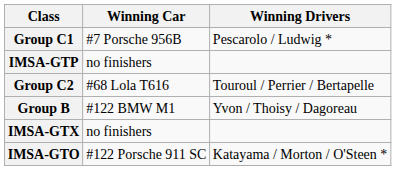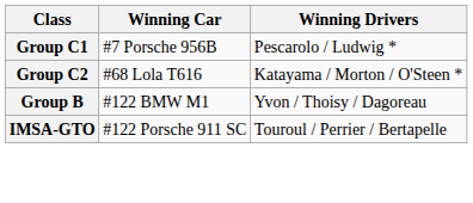 <table class="wikitable" style="font-size: 95%">
 <tr>
 <th>Class</th>
 <th>Winning Car</th>
 <th>Winning Drivers</th>
 </tr>
 <tr>
 <th>Group C1</th>
 <td>#7 Porsche 956B</td>
 <td>Pescarolo / Ludwig *</td>
 </tr>
 <tr>
-<th>IMSA-GTP</th>
-<td>no finishers</td>
-<td></td>
-</tr>
-<tr>
 <th>Group C2</th>
 <td>#68 Lola T616</td>
-<td>Touroul / Perrier / Bertapelle</td>
+<td>Katayama / Morton / O'Steen *</td>
 </tr>
 <tr>
 <th>Group B</th>
 <td>#122 BMW M1</td>
 <td>Yvon / Thoisy / Dagoreau</td>
 </tr>
 <tr>
-<th>IMSA-GTX</th>
-<td>no finishers</td>
-<td></td>
-</tr>
-<tr>
 <th>IMSA-GTO</th>
 <td>#122 Porsche 911 SC</td>
-<td>Katayama / Morton / O'Steen *</td>
+<td>Touroul / Perrier / Bertapelle</td>
 </tr>
 </table>
